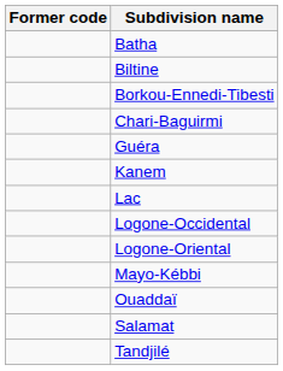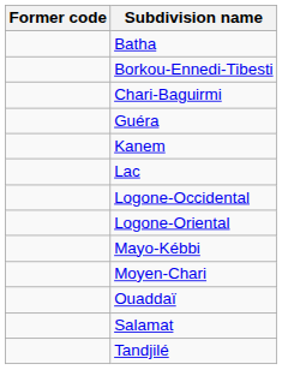 <table class="wikitable sortable mw-collapsible">
 <tr>
 <th>Former code</th>
 <th>Subdivision name</th>
 </tr>
 <tr>
 <td></td>
 <td><a href='#'>Batha</a></td>
-</tr>
-<tr>
-<td></td>
-<td><a href='#'>Biltine</a></td>
 </tr>
 <tr>
 <td></td>
 <td><a href='#'>Borkou-Ennedi-Tibesti</a></td>
 </tr>
 <tr>
 <td></td>
 <td><a href='#'>Chari-Baguirmi</a></td>
 </tr>
 <tr>
 <td></td>
 <td><a href='#'>Guéra</a></td>
 </tr>
 <tr>
 <td></td>
 <td><a href='#'>Kanem</a></td>
 </tr>
 <tr>
 <td></td>
 <td><a href='#'>Lac</a></td>
 </tr>
 <tr>
 <td></td>
 <td><a href='#'>Logone-Occidental</a></td>
 </tr>
 <tr>
 <td></td>
 <td><a href='#'>Logone-Oriental</a></td>
 </tr>
 <tr>
 <td></td>
 <td><a href='#'>Mayo-Kébbi</a></td>
 </tr>
 <tr>
 <td></td>
+<td><a href='#'>Moyen-Chari</a></td>
+</tr>
+<tr>
+<td></td>
 <td><a href='#'>Ouaddaï</a></td>
 </tr>
 <tr>
 <td></td>
 <td><a href='#'>Salamat</a></td>
 </tr>
 <tr>
 <td></td>
 <td><a href='#'>Tandjilé</a></td>
 </tr>
 </table>
